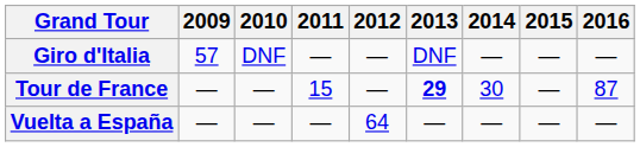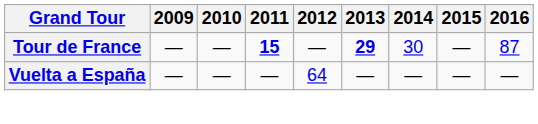 <table class="wikitable plainrowheaders">
 <tr>
 <th scope="col"><a href='#'>Grand Tour</a></th>
 <th scope="col">2009</th>
 <th scope="col">2010</th>
 <th scope="col">2011</th>
 <th scope="col">2012</th>
 <th scope="col">2013</th>
 <th scope="col">2014</th>
 <th scope="col">2015</th>
 <th scope="col">2016</th>
 </tr>
 <tr style="text-align:center;">
-<th scope="row"> <a href='#'>Giro d'Italia</a></th>
-<td><a href='#'>57</a></td>
-<td><a href='#'>DNF</a></td>
-<td>—</td>
-<td>—</td>
-<td><a href='#'>DNF</a></td>
-<td>—</td>
-<td>—</td>
-<td>—</td>
-</tr>
-<tr style="text-align:center;">
 <th scope="row"> <a href='#'>Tour de France</a></th>
 <td>—</td>
 <td>—</td>
-<td><a href='#'>15</a></td>
+<td><strong><a href='#'>15</a></strong></td>
 <td>—</td>
 <td><strong><a href='#'>29</a></strong></td>
 <td><a href='#'>30</a></td>
 <td>—</td>
 <td><a href='#'>87</a></td>
 </tr>
 <tr style="text-align:center;">
 <th scope="row"> <a href='#'>Vuelta a España</a></th>
 <td>—</td>
 <td>—</td>
 <td>—</td>
 <td><a href='#'>64</a></td>
 <td>—</td>
 <td>—</td>
 <td>—</td>
 <td>—</td>
 </tr>
 </table>
